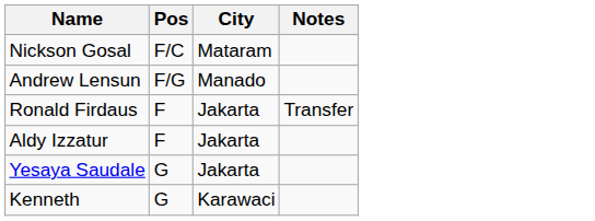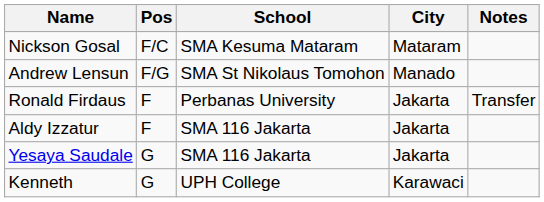 <table class="wikitable">
 <tr>
 <th>Name</th>
 <th>Pos</th>
+<th>School</th>
 <th>City</th>
 <th>Notes</th>
 </tr>
 <tr>
 <td>Nickson Gosal</td>
 <td>F/C</td>
+<td>SMA Kesuma Mataram</td>
 <td>Mataram</td>
 <td></td>
 </tr>
 <tr>
 <td>Andrew Lensun</td>
 <td>F/G</td>
+<td>SMA St Nikolaus Tomohon</td>
 <td>Manado</td>
 <td></td>
 </tr>
 <tr>
 <td>Ronald Firdaus</td>
 <td>F</td>
+<td>Perbanas University</td>
 <td>Jakarta</td>
 <td>Transfer</td>
 </tr>
 <tr>
 <td>Aldy Izzatur</td>
 <td>F</td>
+<td>SMA 116 Jakarta</td>
 <td>Jakarta</td>
 <td></td>
 </tr>
 <tr>
 <td><a href='#'>Yesaya Saudale</a></td>
 <td>G</td>
+<td>SMA 116 Jakarta</td>
 <td>Jakarta</td>
 <td></td>
 </tr>
 <tr>
 <td>Kenneth</td>
 <td>G</td>
+<td>UPH College</td>
 <td>Karawaci</td>
 <td></td>
 </tr>
 </table>
